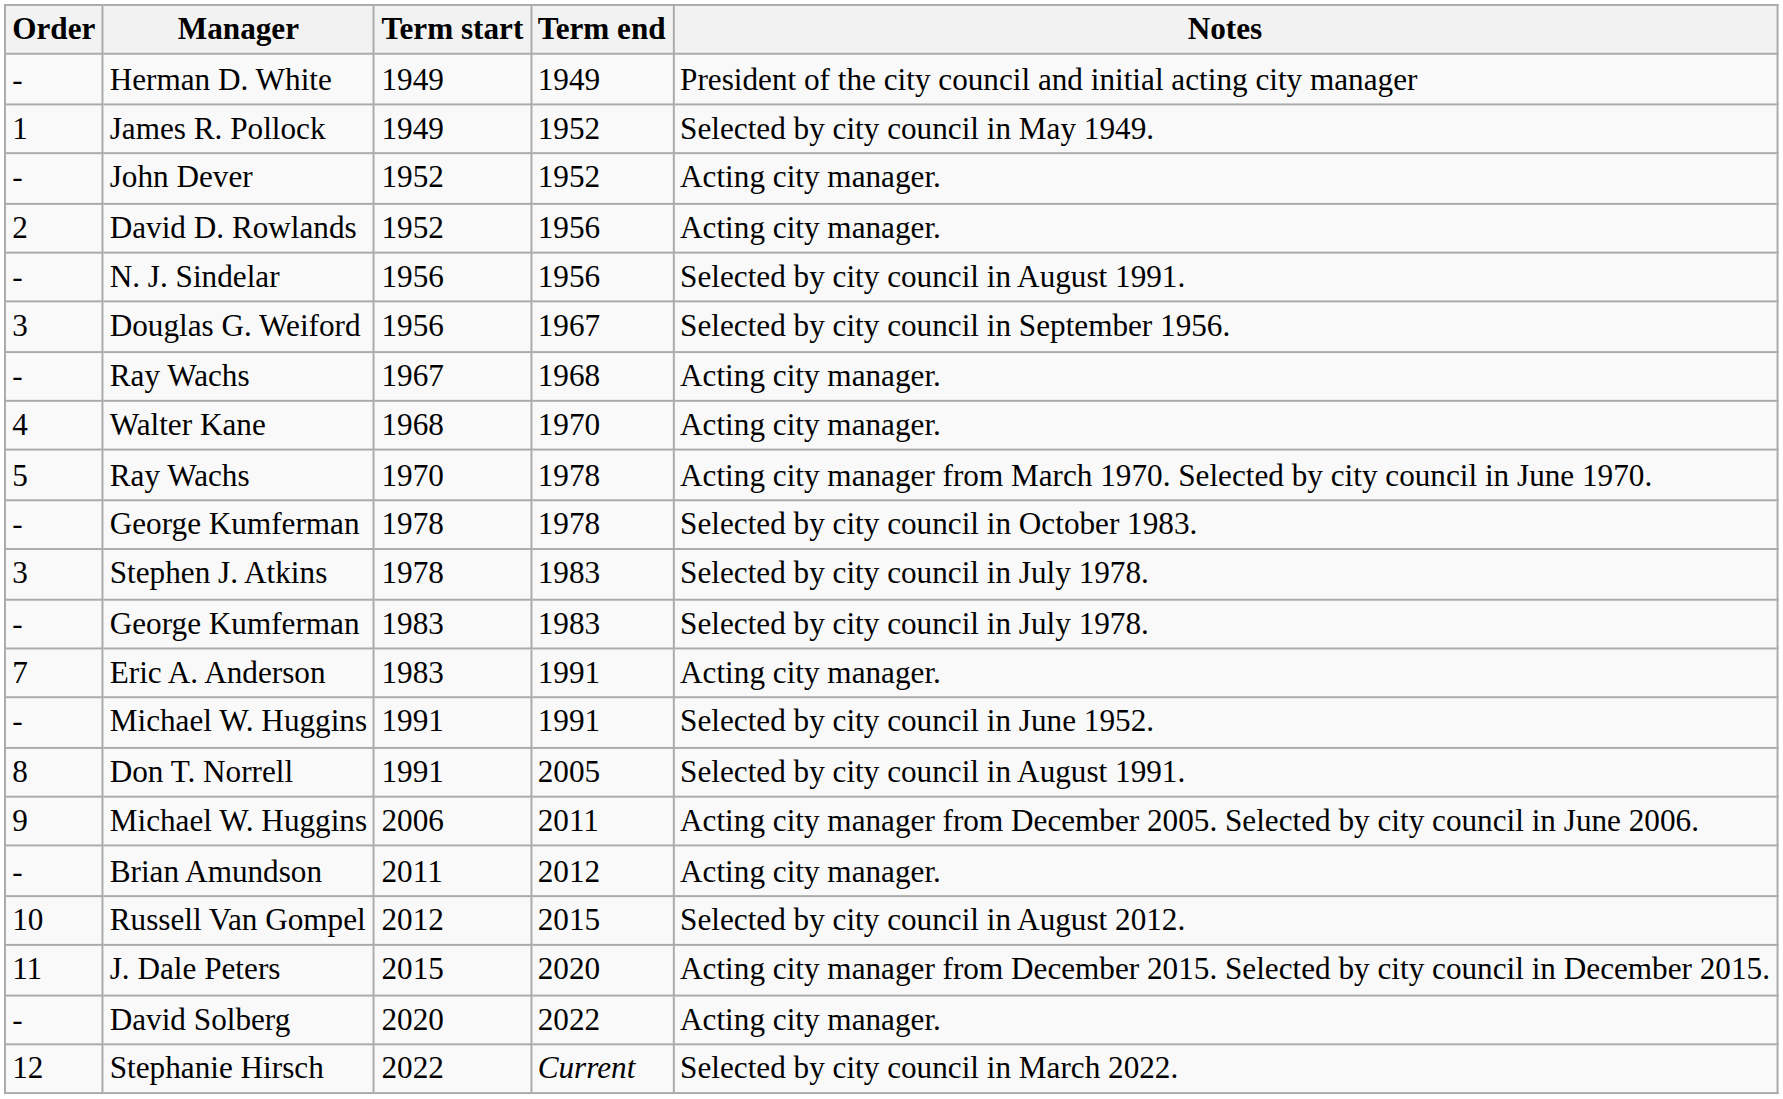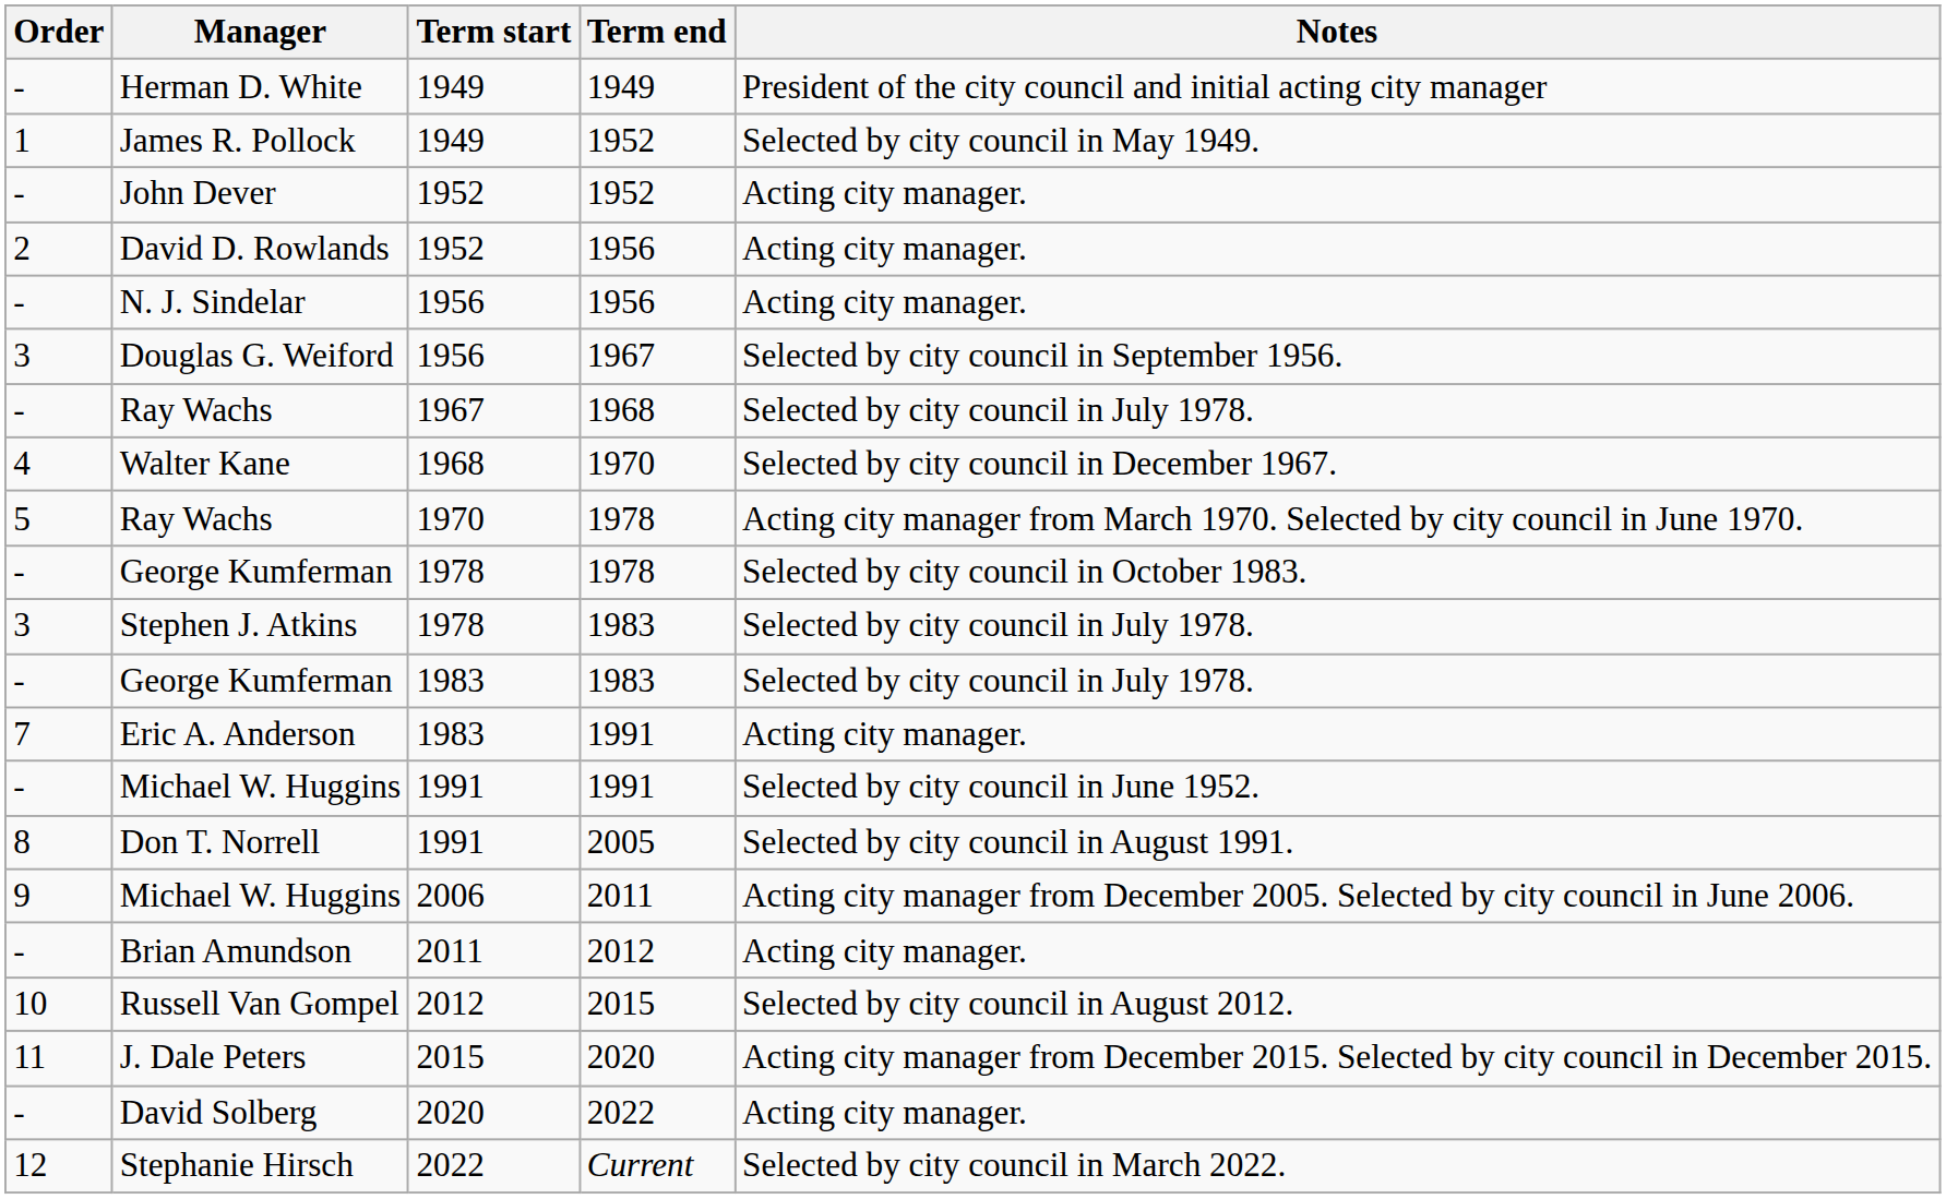 <table class="wikitable">
 <tr>
 <th>Order</th>
 <th>Manager</th>
 <th>Term start</th>
 <th>Term end</th>
 <th>Notes</th>
 </tr>
 <tr>
 <td>-</td>
 <td>Herman D. White</td>
 <td>1949</td>
 <td>1949</td>
 <td>President of the city council and initial acting city manager</td>
 </tr>
 <tr>
 <td>1</td>
 <td>James R. Pollock</td>
 <td>1949</td>
 <td>1952</td>
 <td>Selected by city council in May 1949.</td>
 </tr>
 <tr>
 <td>-</td>
 <td>John Dever</td>
 <td>1952</td>
 <td>1952</td>
 <td>Acting city manager.</td>
 </tr>
 <tr>
 <td>2</td>
 <td>David D. Rowlands</td>
 <td>1952</td>
 <td>1956</td>
 <td>Acting city manager.</td>
 </tr>
 <tr>
 <td>-</td>
 <td>N. J. Sindelar</td>
 <td>1956</td>
 <td>1956</td>
-<td>Selected by city council in August 1991.</td>
+<td>Acting city manager.</td>
 </tr>
 <tr>
 <td>3</td>
 <td>Douglas G. Weiford</td>
 <td>1956</td>
 <td>1967</td>
 <td>Selected by city council in September 1956.</td>
 </tr>
 <tr>
 <td>-</td>
 <td>Ray Wachs</td>
 <td>1967</td>
 <td>1968</td>
-<td>Acting city manager.</td>
+<td>Selected by city council in July 1978.</td>
 </tr>
 <tr>
 <td>4</td>
 <td>Walter Kane</td>
 <td>1968</td>
 <td>1970</td>
-<td>Acting city manager.</td>
+<td>Selected by city council in December 1967.</td>
 </tr>
 <tr>
 <td>5</td>
 <td>Ray Wachs</td>
 <td>1970</td>
 <td>1978</td>
 <td>Acting city manager from March 1970.  Selected by city council in June 1970.</td>
 </tr>
 <tr>
 <td>-</td>
 <td>George Kumferman</td>
 <td>1978</td>
 <td>1978</td>
 <td>Selected by city council in October 1983.</td>
 </tr>
 <tr>
 <td>3</td>
 <td>Stephen J. Atkins</td>
 <td>1978</td>
 <td>1983</td>
 <td>Selected by city council in July 1978.</td>
 </tr>
 <tr>
 <td>-</td>
 <td>George Kumferman</td>
 <td>1983</td>
 <td>1983</td>
 <td>Selected by city council in July 1978.</td>
 </tr>
 <tr>
 <td>7</td>
 <td>Eric A. Anderson</td>
 <td>1983</td>
 <td>1991</td>
 <td>Acting city manager.</td>
 </tr>
 <tr>
 <td>-</td>
 <td>Michael W. Huggins</td>
 <td>1991</td>
 <td>1991</td>
 <td>Selected by city council in June 1952.</td>
 </tr>
 <tr>
 <td>8</td>
 <td>Don T. Norrell</td>
 <td>1991</td>
 <td>2005</td>
 <td>Selected by city council in August 1991.</td>
 </tr>
 <tr>
 <td>9</td>
 <td>Michael W. Huggins</td>
 <td>2006</td>
 <td>2011</td>
 <td>Acting city manager from December 2005.  Selected by city council in June 2006.</td>
 </tr>
 <tr>
 <td>-</td>
 <td>Brian Amundson</td>
 <td>2011</td>
 <td>2012</td>
 <td>Acting city manager.</td>
 </tr>
 <tr>
 <td>10</td>
 <td>Russell Van Gompel</td>
 <td>2012</td>
 <td>2015</td>
 <td>Selected by city council in August 2012.</td>
 </tr>
 <tr>
 <td>11</td>
 <td>J. Dale Peters</td>
 <td>2015</td>
 <td>2020</td>
 <td>Acting city manager from December 2015.  Selected by city council in December 2015.</td>
 </tr>
 <tr>
 <td>-</td>
 <td>David Solberg</td>
 <td>2020</td>
 <td>2022</td>
 <td>Acting city manager.</td>
 </tr>
 <tr>
 <td>12</td>
 <td>Stephanie Hirsch</td>
 <td>2022</td>
 <td><em>Current</em></td>
 <td>Selected by city council in March 2022.</td>
 </tr>
 </table>
